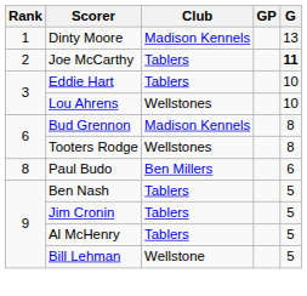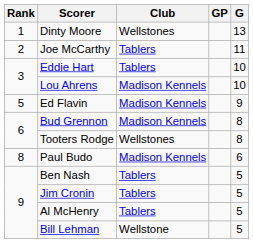 <table class="wikitable">
 <tr>
 <th>Rank</th>
 <th>Scorer</th>
 <th>Club</th>
 <th>GP</th>
 <th>G</th>
 </tr>
 <tr>
 <td align=center>1</td>
 <td>Dinty Moore</td>
-<td><a href='#'>Madison Kennels</a></td>
+<td>Wellstones</td>
 <td align=center></td>
 <td align=center>13</td>
 </tr>
 <tr>
 <td align=center>2</td>
 <td>Joe McCarthy</td>
 <td><a href='#'>Tablers</a></td>
 <td align=center></td>
-<td align=center><strong>11</strong></td>
+<td align=center>11</td>
 </tr>
 <tr>
 <td rowspan=2 align=center>3</td>
 <td><a href='#'>Eddie Hart</a></td>
 <td><a href='#'>Tablers</a></td>
 <td align=center></td>
 <td align=center>10</td>
 </tr>
 <tr>
 <td><a href='#'>Lou Ahrens</a></td>
-<td>Wellstones</td>
+<td><a href='#'>Madison Kennels</a></td>
 <td align=center></td>
 <td align=center>10</td>
+</tr>
+<tr>
+<td align=center>5</td>
+<td>Ed Flavin</td>
+<td><a href='#'>Madison Kennels</a></td>
+<td align=center></td>
+<td align=center>9</td>
 </tr>
 <tr>
 <td rowspan=2 align=center>6</td>
 <td><a href='#'>Bud Grennon</a></td>
 <td><a href='#'>Madison Kennels</a></td>
 <td align=center></td>
 <td align=center>8</td>
 </tr>
 <tr>
 <td>Tooters Rodge</td>
 <td>Wellstones</td>
 <td align=center></td>
 <td align=center>8</td>
 </tr>
 <tr>
 <td align=center>8</td>
 <td>Paul Budo</td>
-<td><a href='#'>Ben Millers</a></td>
+<td><a href='#'>Madison Kennels</a></td>
 <td align=center></td>
 <td align=center>6</td>
 </tr>
 <tr>
 <td rowspan=5 align=center>9</td>
 <td>Ben Nash</td>
 <td><a href='#'>Tablers</a></td>
 <td align=center></td>
 <td align=center>5</td>
 </tr>
 <tr>
 <td><a href='#'>Jim Cronin</a></td>
 <td><a href='#'>Tablers</a></td>
 <td align=center></td>
 <td align=center>5</td>
 </tr>
 <tr>
 <td>Al McHenry</td>
 <td><a href='#'>Tablers</a></td>
 <td align=center></td>
 <td align=center>5</td>
 </tr>
 <tr>
 <td><a href='#'>Bill Lehman</a></td>
 <td>Wellstone</td>
 <td align=center></td>
 <td align=center>5</td>
 </tr>
 </table>
